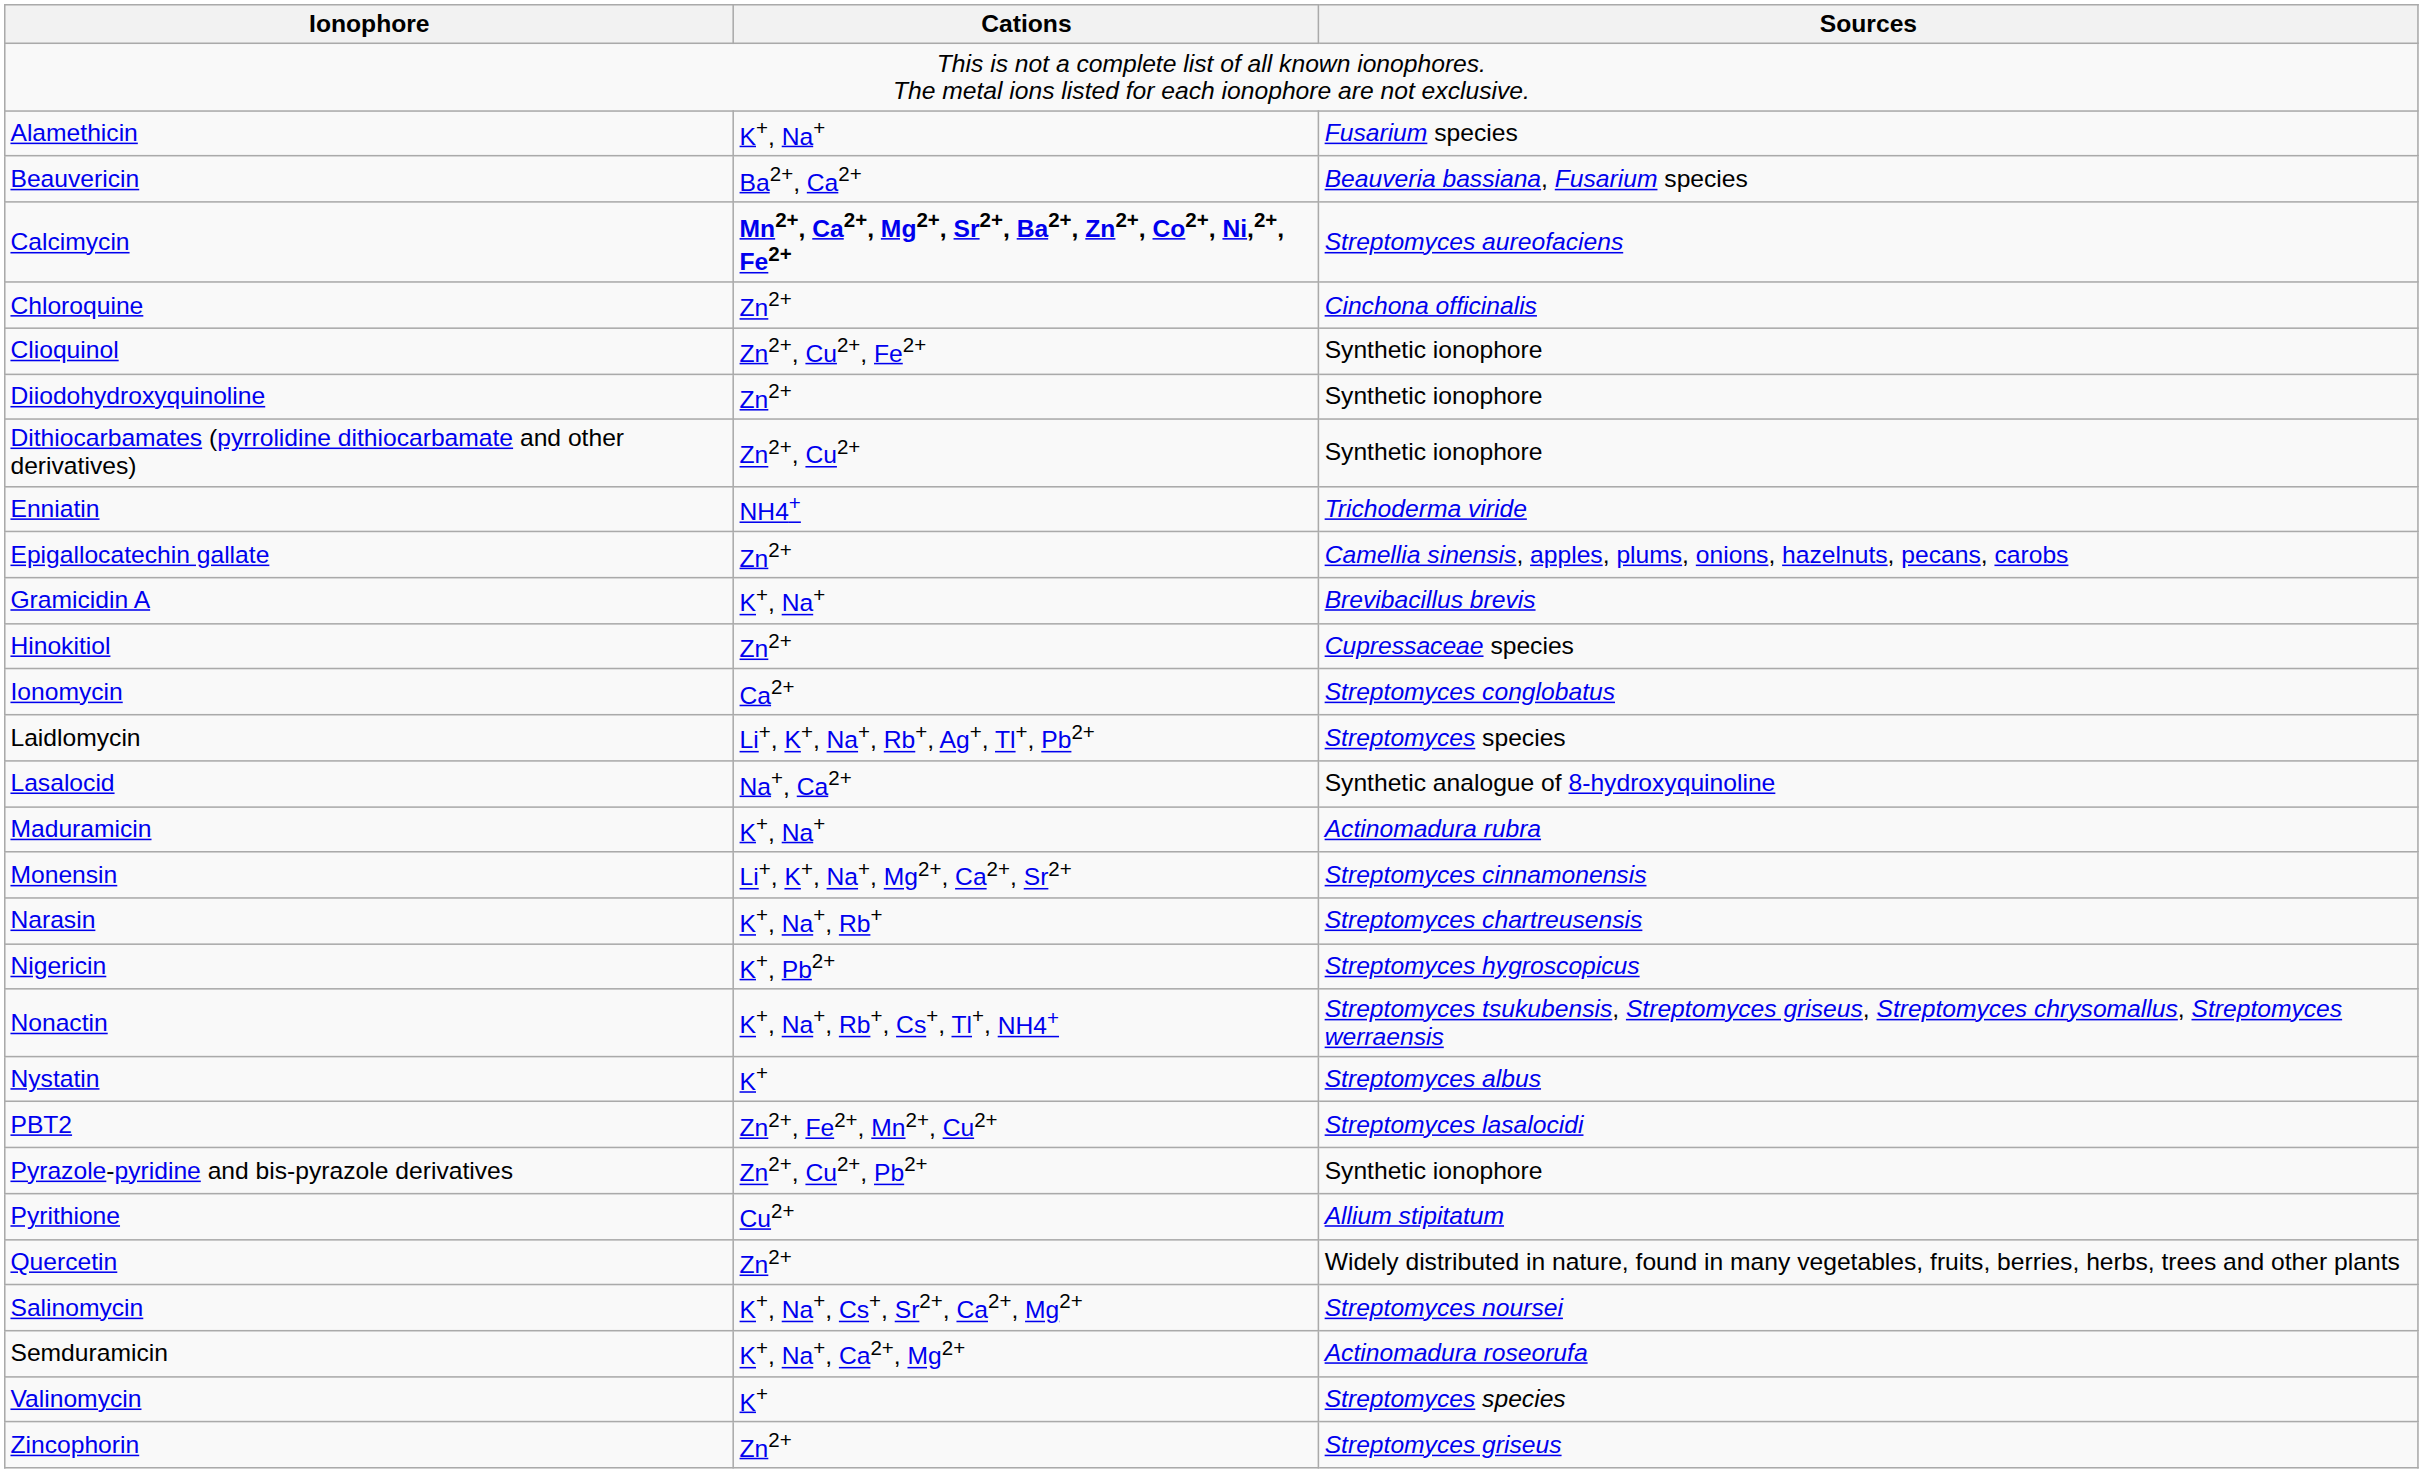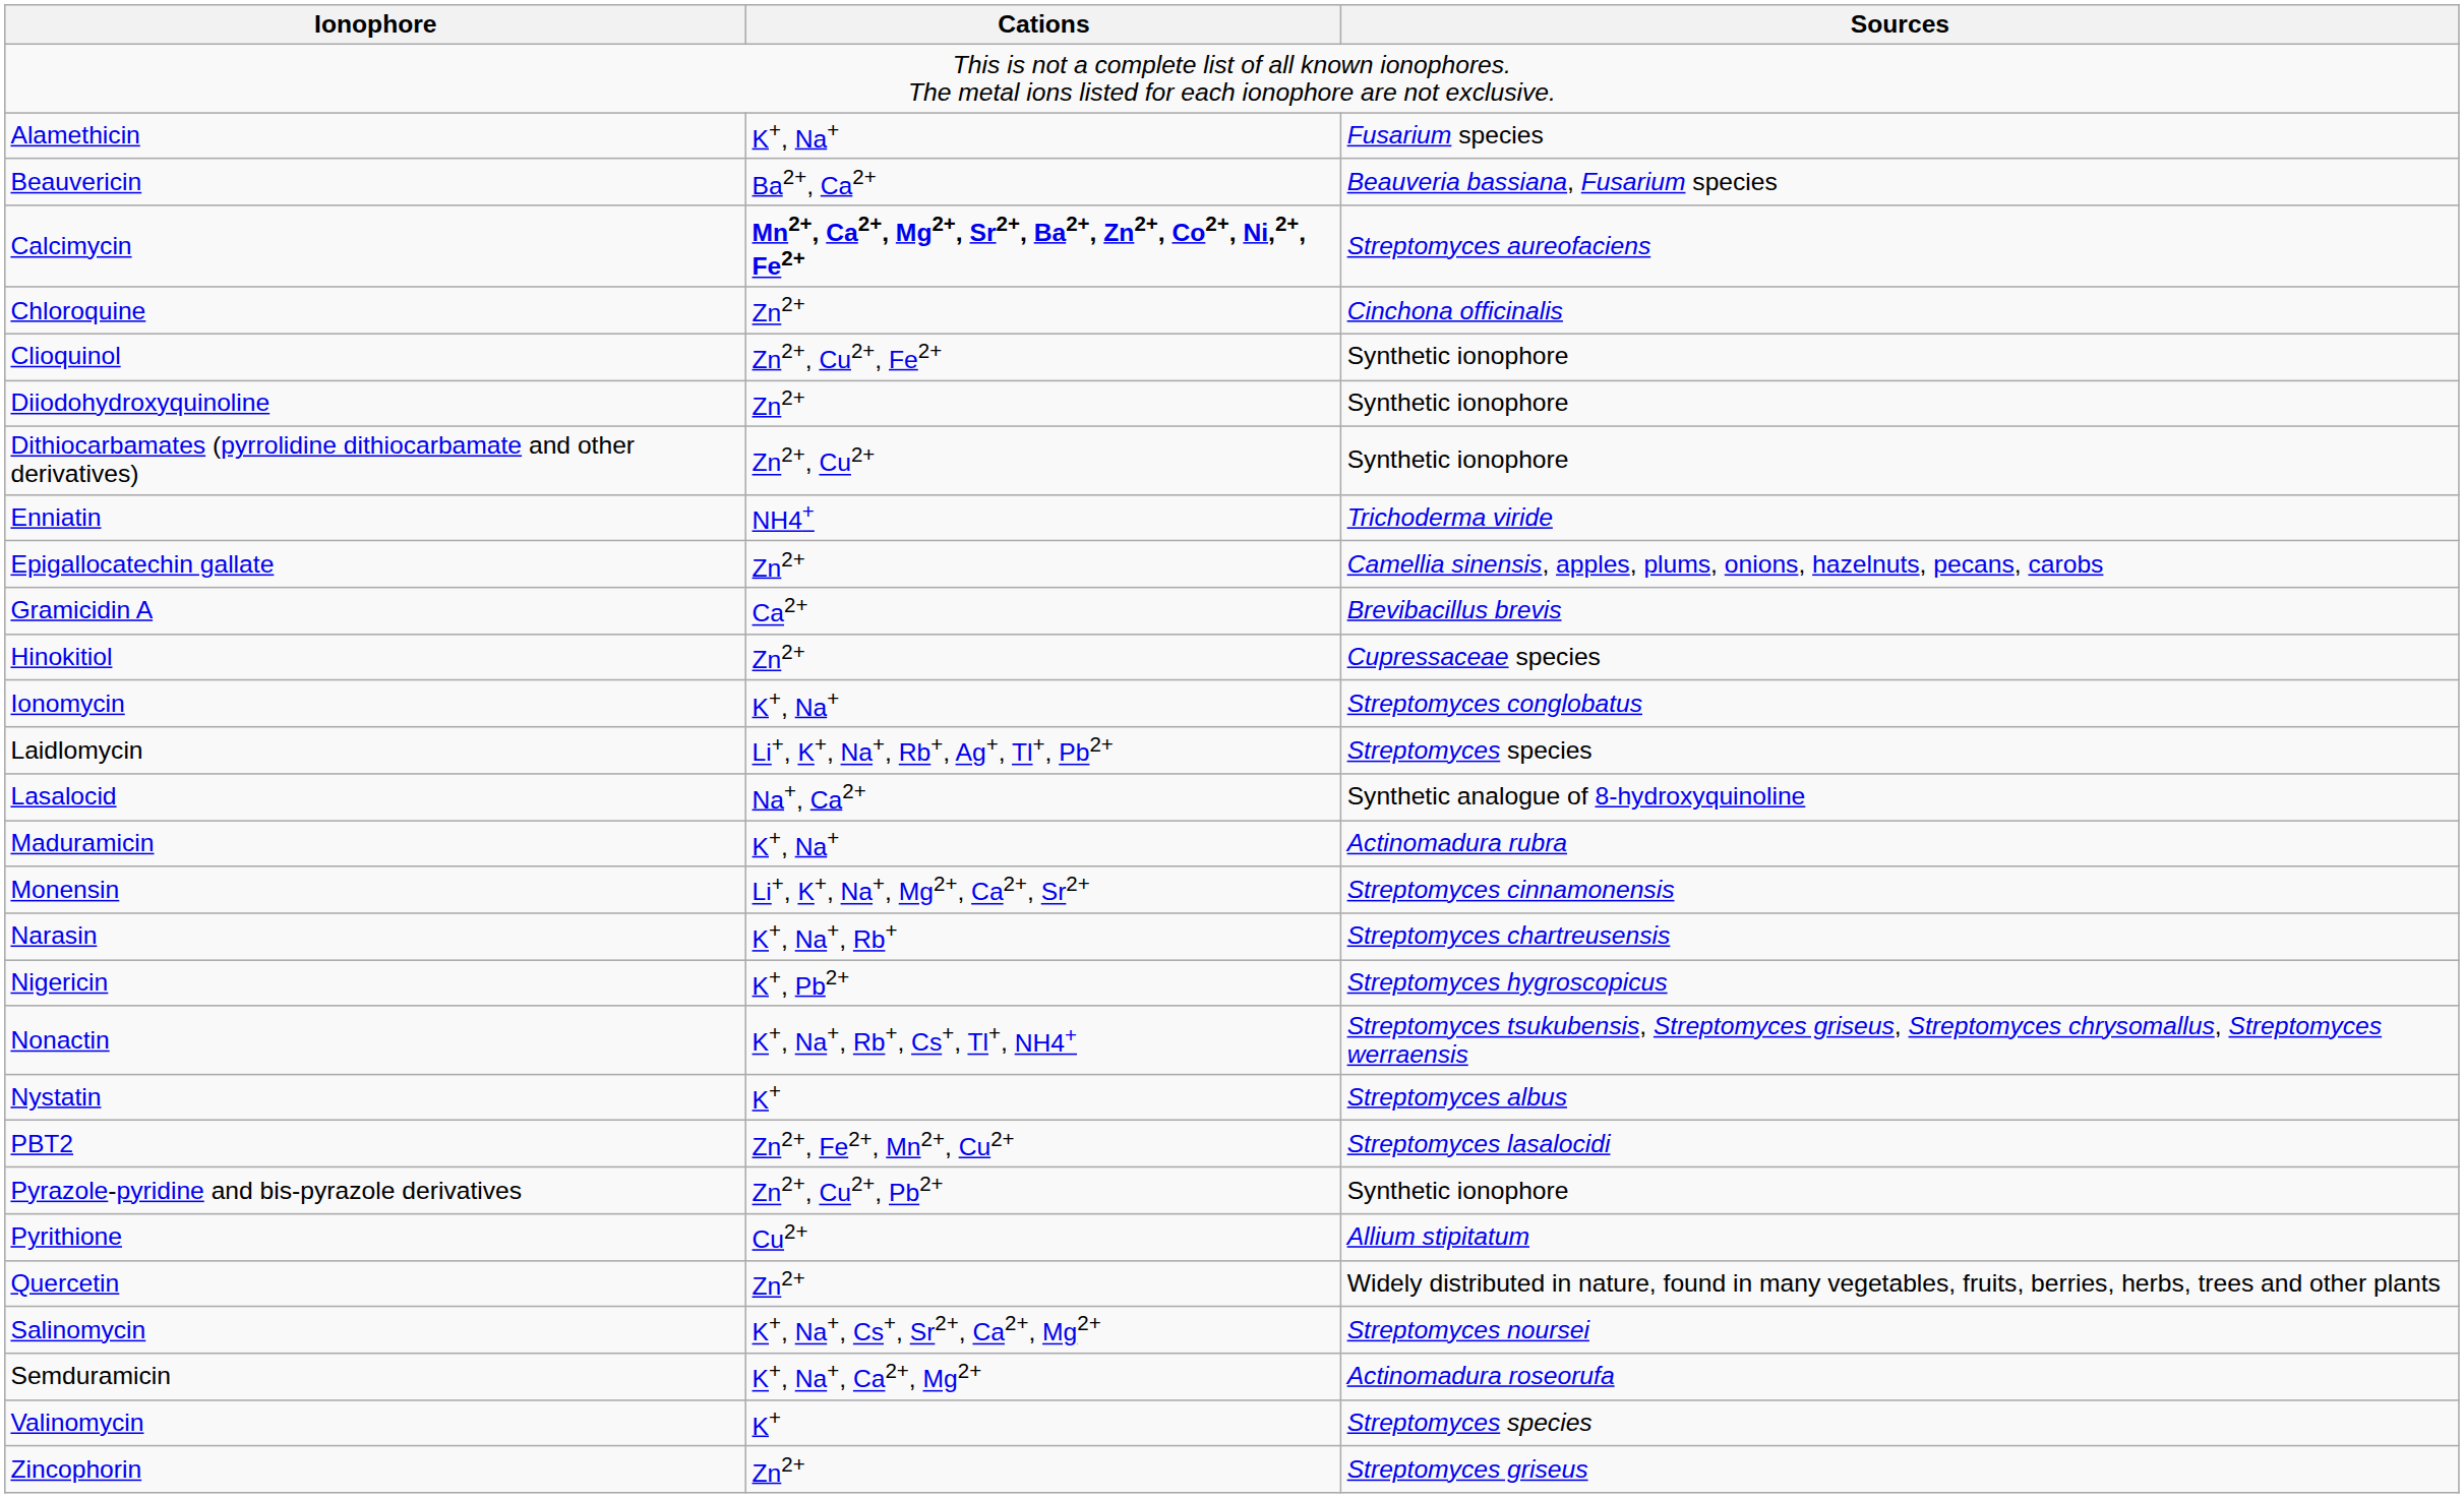 <table Class = "wikitable">
 <tr>
 <th>Ionophore</th>
 <th>Cations</th>
 <th>Sources</th>
 </tr>
 <tr>
 <td colspan="3"  style="text-align:center; background:# DADADA;"><em>This is not a complete list of all known ionophores.<br>The metal ions listed for each ionophore are not exclusive.</em></td>
 </tr>
 <tr>
 <td><a href='#'>Alamethicin</a></td>
 <td><a href='#'>K</a><sup>+</sup>, <a href='#'>Na</a><sup>+</sup></td>
 <td><em><a href='#'>Fusarium</a></em> species</td>
 </tr>
 <tr>
 <td><a href='#'>Beauvericin</a></td>
 <td><a href='#'>Ba</a><sup>2+</sup>, <a href='#'>Ca</a><sup>2+</sup></td>
 <td><em><a href='#'>Beauveria bassiana</a></em>, <em><a href='#'>Fusarium</a></em> species</td>
 </tr>
 <tr>
 <td><a href='#'>Calcimycin</a></td>
 <td><strong><a href='#'>Mn</a><sup>2+</sup>, <a href='#'>Ca</a><sup>2+</sup>, <a href='#'>Mg</a><sup>2+</sup>, <a href='#'>Sr</a><sup>2+</sup>, <a href='#'>Ba</a><sup>2+</sup>, <a href='#'>Zn</a><sup>2+</sup>, <a href='#'>Co</a><sup>2+</sup>, <a href='#'>Ni</a>,<sup>2+</sup>, <a href='#'>Fe</a><sup>2+</sup></strong></td>
 <td><em><a href='#'>Streptomyces aureofaciens</a></em></td>
 </tr>
 <tr>
 <td><a href='#'>Chloroquine</a></td>
 <td><a href='#'>Zn</a><sup>2+</sup></td>
 <td><em><a href='#'>Cinchona officinalis</a></em></td>
 </tr>
 <tr>
 <td><a href='#'>Clioquinol</a></td>
 <td><a href='#'>Zn</a><sup>2+</sup>, <a href='#'>Cu</a><sup>2+</sup>, <a href='#'>Fe</a><sup>2+</sup></td>
 <td>Synthetic ionophore</td>
 </tr>
 <tr>
 <td><a href='#'>Diiodohydroxyquinoline</a></td>
 <td><a href='#'>Zn</a><sup>2+</sup></td>
 <td>Synthetic ionophore</td>
 </tr>
 <tr>
 <td><a href='#'>Dithiocarbamates</a> (<a href='#'>pyrrolidine dithiocarbamate</a> and other derivatives)</td>
 <td><a href='#'>Zn</a><sup>2+</sup>, <a href='#'>Cu</a><sup>2+</sup></td>
 <td>Synthetic ionophore</td>
 </tr>
 <tr>
 <td><a href='#'>Enniatin</a></td>
 <td><a href='#'>NH4<sup>+</sup></a></td>
 <td><em><a href='#'>Trichoderma viride</a></em></td>
 </tr>
 <tr>
 <td><a href='#'>Epigallocatechin gallate</a></td>
 <td><a href='#'>Zn</a><sup>2+</sup></td>
 <td><em><a href='#'>Camellia sinensis</a></em>, <a href='#'>apples</a>, <a href='#'>plums</a>, <a href='#'>onions</a>, <a href='#'>hazelnuts</a>, <a href='#'>pecans</a>, <a href='#'>carobs</a></td>
 </tr>
 <tr>
 <td><a href='#'>Gramicidin A</a></td>
-<td><a href='#'>K</a><sup>+</sup>, <a href='#'>Na</a><sup>+</sup></td>
+<td><a href='#'>Ca</a><sup>2+</sup></td>
 <td><em><a href='#'>Brevibacillus brevis</a></em></td>
 </tr>
 <tr>
 <td><a href='#'>Hinokitiol</a></td>
 <td><a href='#'>Zn</a><sup>2+</sup></td>
 <td><em><a href='#'>Cupressaceae</a></em> species</td>
 </tr>
 <tr>
 <td><a href='#'>Ionomycin</a></td>
-<td><a href='#'>Ca</a><sup>2+</sup></td>
+<td><a href='#'>K</a><sup>+</sup>, <a href='#'>Na</a><sup>+</sup></td>
 <td><em><a href='#'>Streptomyces conglobatus</a></em></td>
 </tr>
 <tr>
 <td>Laidlomycin</td>
 <td><a href='#'>Li</a><sup>+</sup>, <a href='#'>K</a><sup>+</sup>, <a href='#'>Na</a><sup>+</sup>, <a href='#'>Rb</a><sup>+</sup>, <a href='#'>Ag</a><sup>+</sup>, <a href='#'>Tl</a><sup>+</sup>, <a href='#'>Pb</a><sup>2+</sup></td>
 <td><em><a href='#'>Streptomyces</a></em> species</td>
 </tr>
 <tr>
 <td><a href='#'>Lasalocid</a></td>
 <td><a href='#'>Na</a><sup>+</sup>, <a href='#'>Ca</a><sup>2+</sup></td>
 <td>Synthetic analogue of <a href='#'>8-hydroxyquinoline</a></td>
 </tr>
 <tr>
 <td><a href='#'>Maduramicin</a></td>
 <td><a href='#'>K</a><sup>+</sup>, <a href='#'>Na</a><sup>+</sup></td>
 <td><em><a href='#'>Actinomadura rubra</a></em></td>
 </tr>
 <tr>
 <td><a href='#'>Monensin</a></td>
 <td><a href='#'>Li</a><sup>+</sup>, <a href='#'>K</a><sup>+</sup>, <a href='#'>Na</a><sup>+</sup>, <a href='#'>Mg</a><sup>2+</sup>, <a href='#'>Ca</a><sup>2+</sup>, <a href='#'>Sr</a><sup>2+</sup></td>
 <td><em><a href='#'>Streptomyces cinnamonensis</a></em></td>
 </tr>
 <tr>
 <td><a href='#'>Narasin</a></td>
 <td><a href='#'>K</a><sup>+</sup>, <a href='#'>Na</a><sup>+</sup>, <a href='#'>Rb</a><sup>+</sup></td>
 <td><em><a href='#'>Streptomyces chartreusensis</a></em></td>
 </tr>
 <tr>
 <td><a href='#'>Nigericin</a></td>
 <td><a href='#'>K</a><sup>+</sup>, <a href='#'>Pb</a><sup>2+</sup></td>
 <td><em><a href='#'>Streptomyces hygroscopicus</a></em></td>
 </tr>
 <tr>
 <td><a href='#'>Nonactin</a></td>
 <td><a href='#'>K</a><sup>+</sup>, <a href='#'>Na</a><sup>+</sup>, <a href='#'>Rb</a><sup>+</sup>, <a href='#'>Cs</a><sup>+</sup>, <a href='#'>Tl</a><sup>+</sup>, <a href='#'>NH4<sup>+</sup></a></td>
 <td><em><a href='#'>Streptomyces tsukubensis</a></em>, <em><a href='#'>Streptomyces griseus</a></em>, <em><a href='#'>Streptomyces chrysomallus</a></em>, <em><a href='#'>Streptomyces werraensis</a></em></td>
 </tr>
 <tr>
 <td><a href='#'>Nystatin</a></td>
 <td><a href='#'>K</a><sup>+</sup></td>
 <td><em><a href='#'>Streptomyces albus</a></em></td>
 </tr>
 <tr>
 <td><a href='#'>PBT2</a></td>
 <td><a href='#'>Zn</a><sup>2+</sup>, <a href='#'>Fe</a><sup>2+</sup>, <a href='#'>Mn</a><sup>2+</sup>, <a href='#'>Cu</a><sup>2+</sup></td>
 <td><em><a href='#'>Streptomyces lasalocidi</a></em></td>
 </tr>
 <tr>
 <td><a href='#'>Pyrazole</a>-<a href='#'>pyridine</a> and bis-pyrazole derivatives</td>
 <td><a href='#'>Zn</a><sup>2+</sup>, <a href='#'>Cu</a><sup>2+</sup>, <a href='#'>Pb</a><sup>2+</sup></td>
 <td>Synthetic ionophore</td>
 </tr>
 <tr>
 <td><a href='#'>Pyrithione</a></td>
 <td><a href='#'>Cu</a><sup>2+</sup></td>
 <td><em><a href='#'>Allium stipitatum</a></em></td>
 </tr>
 <tr>
 <td><a href='#'>Quercetin</a></td>
 <td><a href='#'>Zn</a><sup>2+</sup></td>
 <td>Widely distributed in nature, found in many vegetables, fruits, berries, herbs, trees and other plants</td>
 </tr>
 <tr>
 <td><a href='#'>Salinomycin</a></td>
 <td><a href='#'>K</a><sup>+</sup>, <a href='#'>Na</a><sup>+</sup>, <a href='#'>Cs</a><sup>+</sup>, <a href='#'>Sr</a><sup>2+</sup>, <a href='#'>Ca</a><sup>2+</sup>, <a href='#'>Mg</a><sup>2+</sup></td>
 <td><em><a href='#'>Streptomyces noursei</a></em></td>
 </tr>
 <tr>
 <td>Semduramicin</td>
 <td><a href='#'>K</a><sup>+</sup>, <a href='#'>Na</a><sup>+</sup>, <a href='#'>Ca</a><sup>2+</sup>, <a href='#'>Mg</a><sup>2+</sup></td>
 <td><em><a href='#'>Actinomadura roseorufa</a></em></td>
 </tr>
 <tr>
 <td><a href='#'>Valinomycin</a></td>
 <td><a href='#'>K</a><sup>+</sup></td>
 <td><em><a href='#'>Streptomyces</a> species</em></td>
 </tr>
 <tr>
 <td><a href='#'>Zincophorin</a></td>
 <td><a href='#'>Zn</a><sup>2+</sup></td>
 <td><em><a href='#'>Streptomyces griseus</a></em></td>
 </tr>
 </table>
